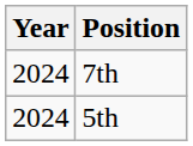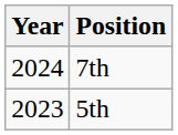 <table class="wikitable">
 <tr>
 <th>Year</th>
 <th>Position</th>
 </tr>
 <tr>
 <td>2024</td>
 <td>7th</td>
 </tr>
 <tr>
-<td>2024</td>
+<td>2023</td>
 <td>5th</td>
 </tr>
 </table>
